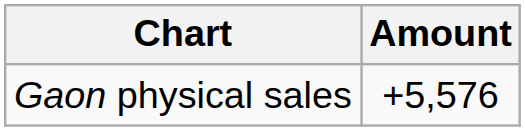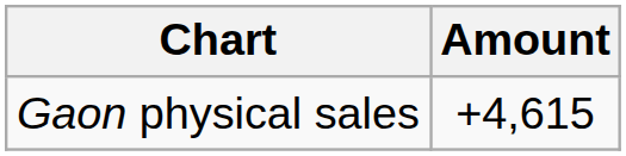 <table class="wikitable">
 <tr>
 <th>Chart</th>
 <th>Amount</th>
 </tr>
 <tr>
 <td><em>Gaon</em> physical sales</td>
-<td style="text-align:center;">+5,576</td>
+<td style="text-align:center;">+4,615</td>
 </tr>
 </table>
